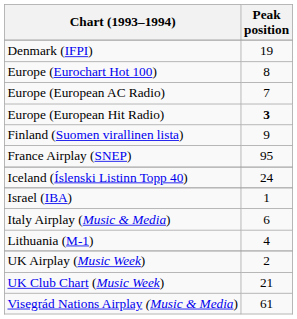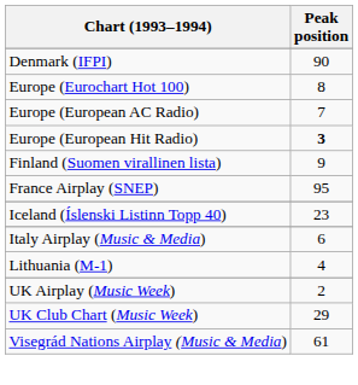 <table class="wikitable sortable">
 <tr>
 <th>Chart (1993–1994)</th>
 <th>Peak<br>position</th>
 </tr>
 <tr>
 </tr>
 <tr>
 </tr>
 <tr>
 </tr>
 <tr>
 <td>Denmark (<a href='#'>IFPI</a>)</td>
-<td style="text-align:center;">19</td>
+<td style="text-align:center;">90</td>
 </tr>
 <tr>
 <td>Europe (<a href='#'>Eurochart Hot 100</a>)</td>
 <td style="text-align:center;">8</td>
 </tr>
 <tr>
 <td>Europe (European AC Radio)</td>
 <td align="center">7</td>
 </tr>
 <tr>
 <td>Europe (European Hit Radio)</td>
 <td style="text-align:center;"><strong>3</strong></td>
 </tr>
 <tr>
 <td>Finland (<a href='#'>Suomen virallinen lista</a>)</td>
 <td style="text-align:center;">9</td>
 </tr>
 <tr>
 <td>France Airplay (<a href='#'>SNEP</a>)</td>
 <td style="text-align:center;">95</td>
 </tr>
 <tr>
 </tr>
 <tr>
 <td>Iceland (<a href='#'>Íslenski Listinn Topp 40</a>)</td>
-<td style="text-align:center;">24</td>
+<td style="text-align:center;">23</td>
 </tr>
 <tr>
-</tr>
-<tr>
-<td>Israel (<a href='#'>IBA</a>)</td>
-<td style="text-align:center;">1</td>
 </tr>
 <tr>
 <td>Italy Airplay (<em><a href='#'>Music & Media</a></em>)</td>
 <td style="text-align:center;">6</td>
 </tr>
 <tr>
 <td>Lithuania (<a href='#'>M-1</a>)</td>
 <td style="text-align:center;">4</td>
 </tr>
 <tr>
 </tr>
 <tr>
 </tr>
 <tr>
 </tr>
 <tr>
 </tr>
 <tr>
 </tr>
 <tr>
 <td>UK Airplay (<em><a href='#'>Music Week</a></em>)</td>
 <td style="text-align:center;">2</td>
 </tr>
 <tr>
 <td><a href='#'>UK Club Chart</a> (<em><a href='#'>Music Week</a></em>)</td>
-<td style="text-align:center;">21</td>
+<td style="text-align:center;">29</td>
 </tr>
 <tr>
 <td><a href='#'>Visegrád Nations Airplay</a> <em>(<a href='#'>Music & Media</a></em>)</td>
 <td style="text-align:center;">61</td>
 </tr>
 </table>
